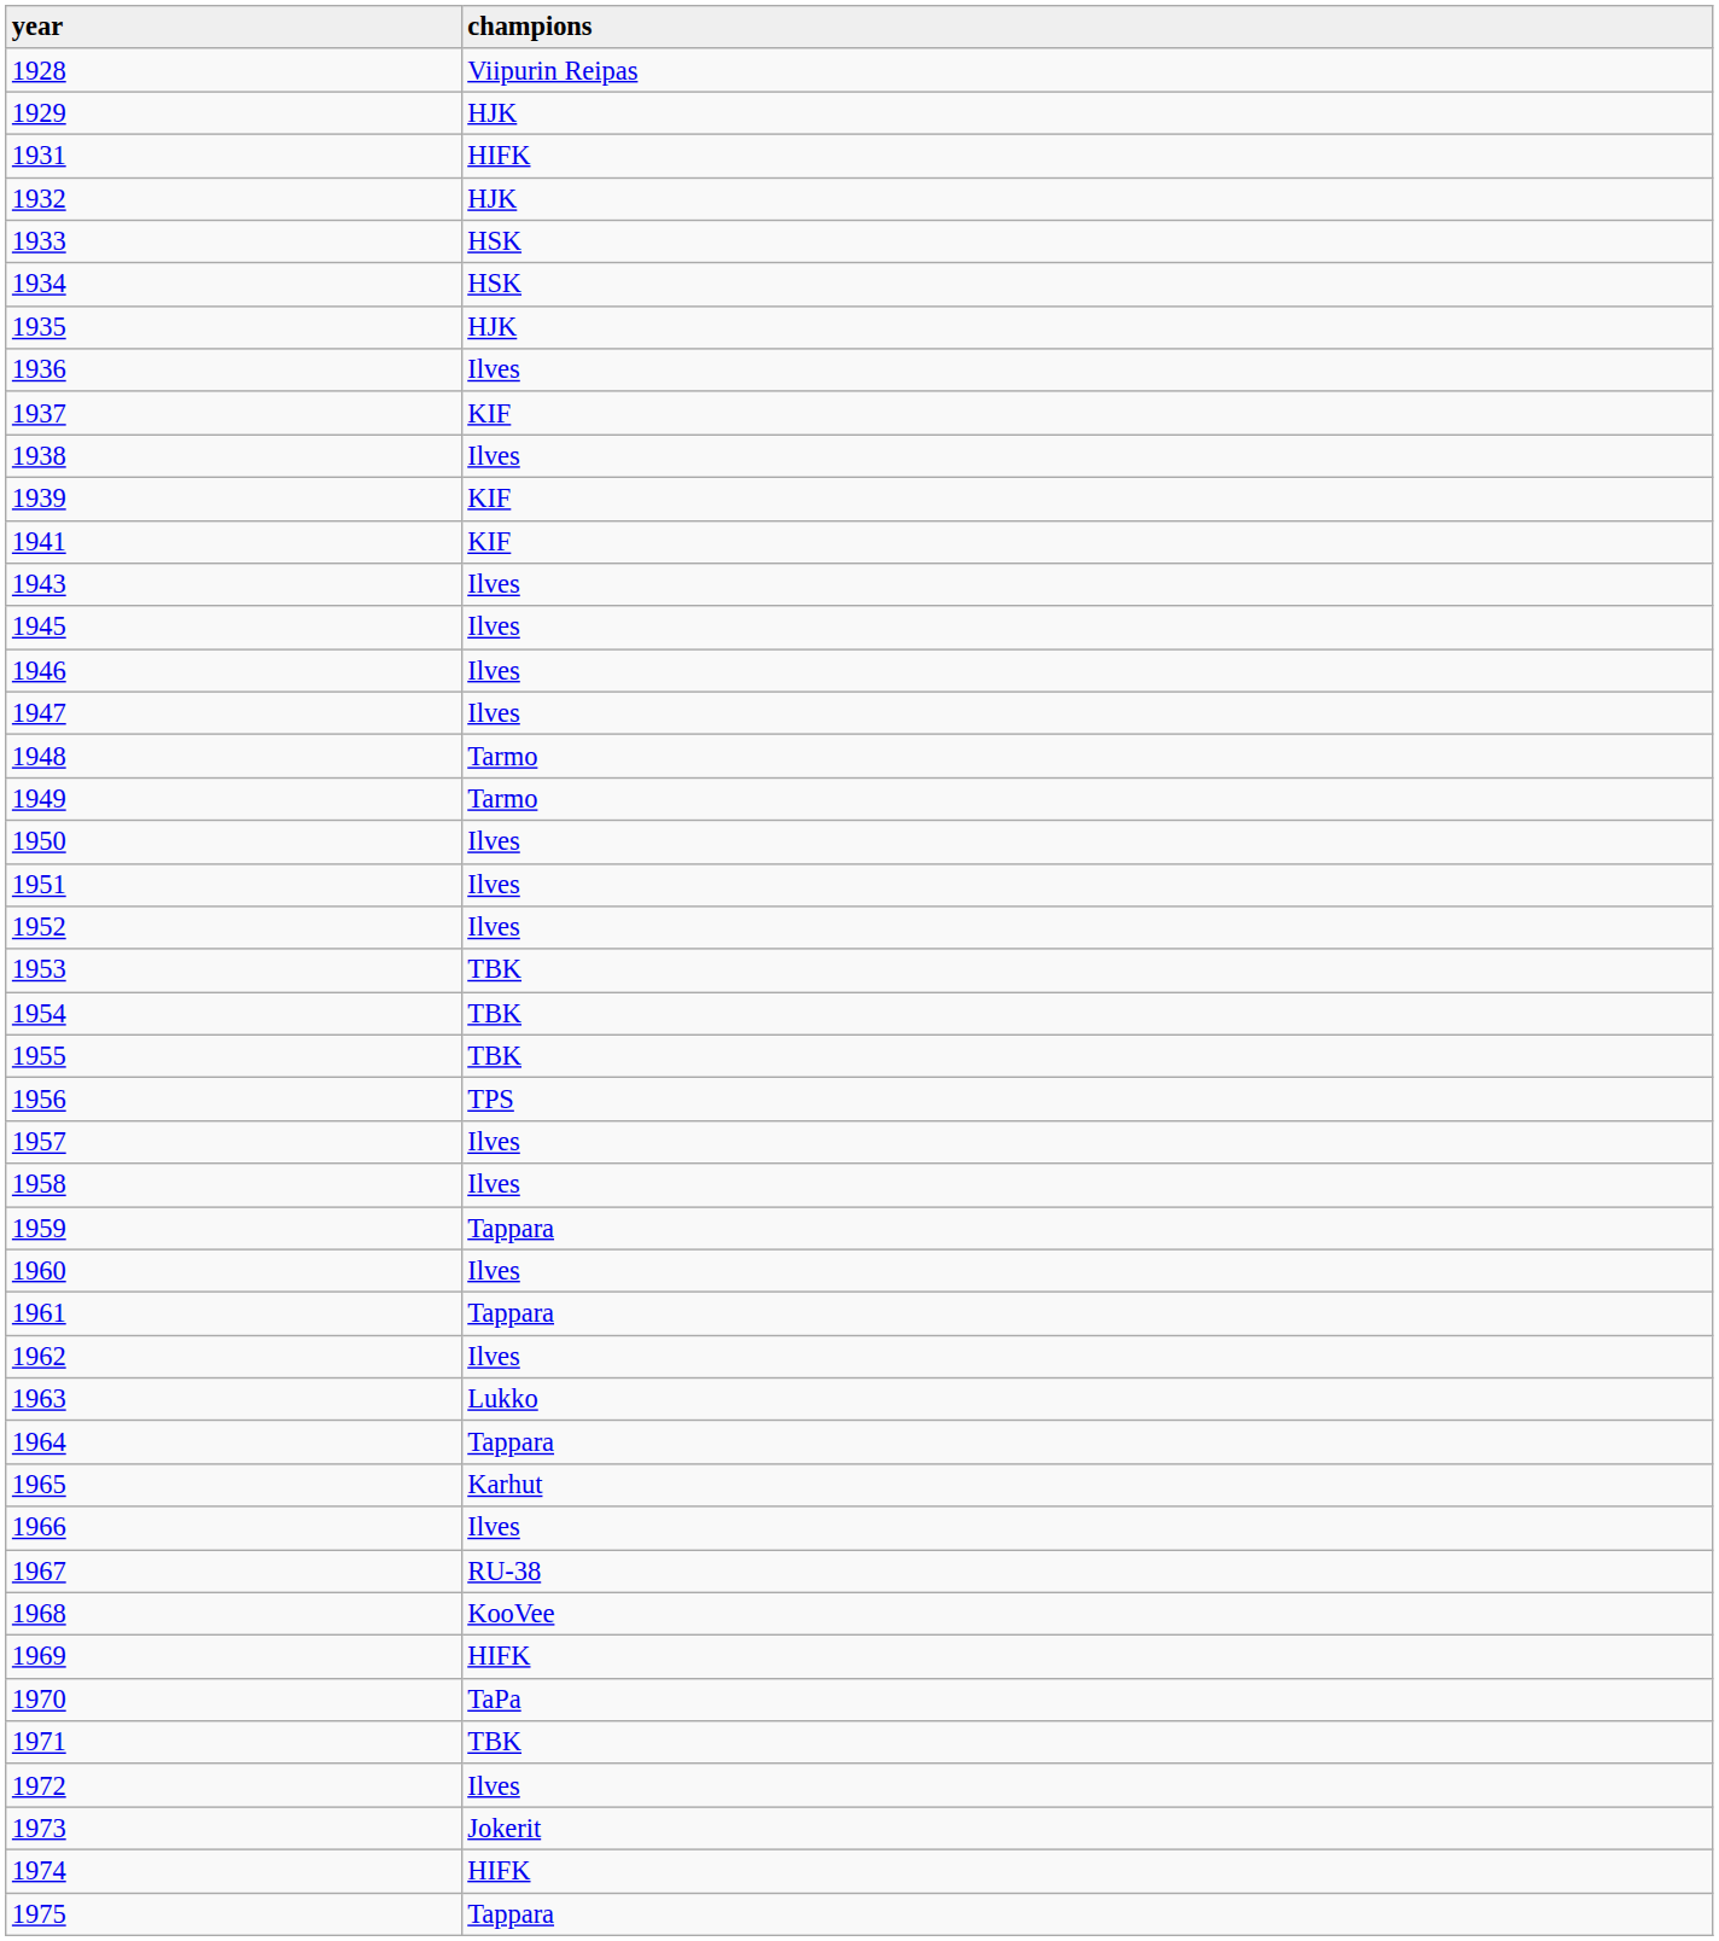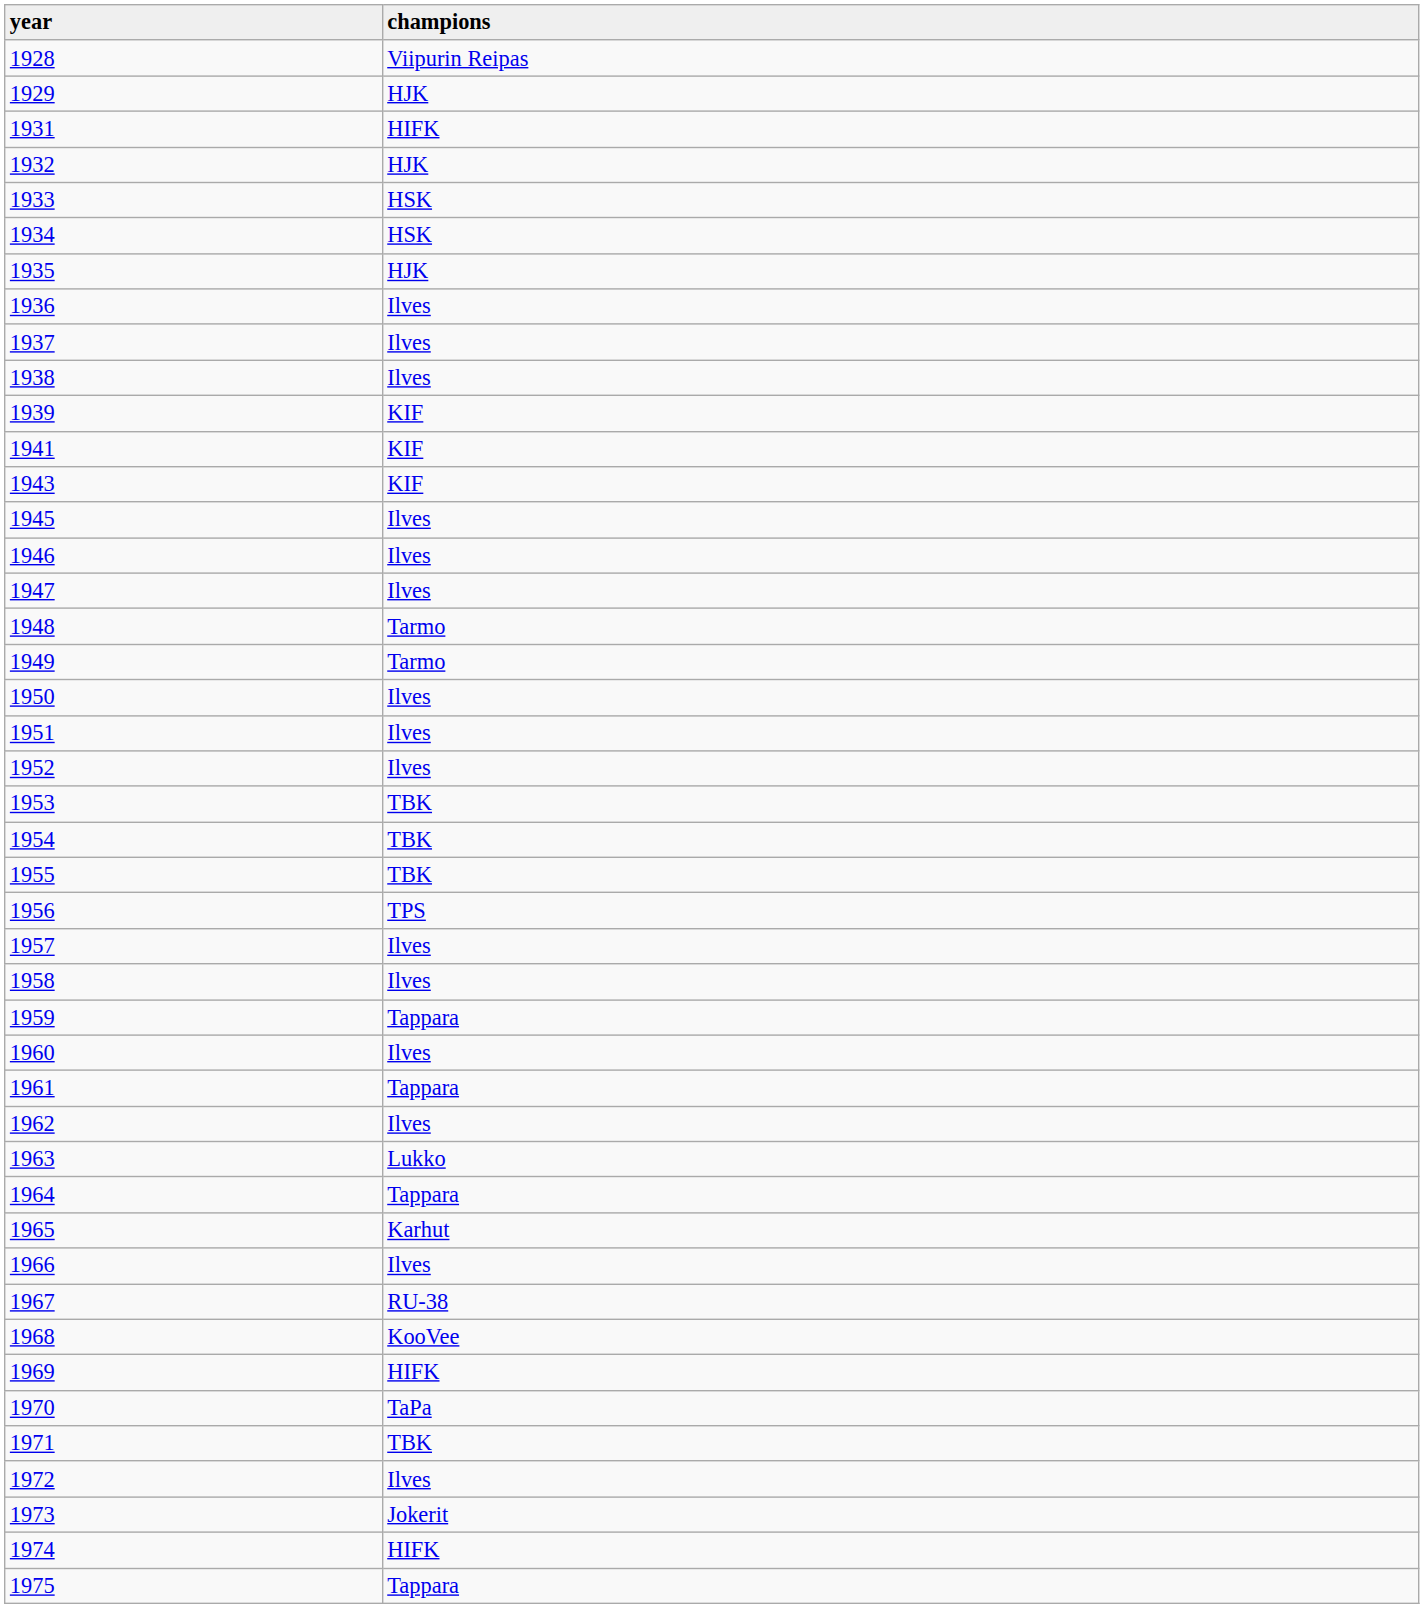 <table class="wikitable" width="80%">
 <tr bgcolor="#efefef">
 <td><strong>year</strong></td>
 <td><strong>champions</strong></td>
 </tr>
 <tr>
 <td><a href='#'>1928</a></td>
 <td><a href='#'>Viipurin Reipas</a></td>
 </tr>
 <tr>
 <td><a href='#'>1929</a></td>
 <td><a href='#'>HJK</a></td>
 </tr>
 <tr>
 <td><a href='#'>1931</a></td>
 <td><a href='#'>HIFK</a></td>
 </tr>
 <tr>
 <td><a href='#'>1932</a></td>
 <td><a href='#'>HJK</a></td>
 </tr>
 <tr>
 <td><a href='#'>1933</a></td>
 <td><a href='#'>HSK</a></td>
 </tr>
 <tr>
 <td><a href='#'>1934</a></td>
 <td><a href='#'>HSK</a></td>
 </tr>
 <tr>
 <td><a href='#'>1935</a></td>
 <td><a href='#'>HJK</a></td>
 </tr>
 <tr>
 <td><a href='#'>1936</a></td>
 <td><a href='#'>Ilves</a></td>
 </tr>
 <tr>
 <td><a href='#'>1937</a></td>
-<td><a href='#'>KIF</a></td>
+<td><a href='#'>Ilves</a></td>
 </tr>
 <tr>
 <td><a href='#'>1938</a></td>
 <td><a href='#'>Ilves</a></td>
 </tr>
 <tr>
 <td><a href='#'>1939</a></td>
 <td><a href='#'>KIF</a></td>
 </tr>
 <tr>
 <td><a href='#'>1941</a></td>
 <td><a href='#'>KIF</a></td>
 </tr>
 <tr>
 <td><a href='#'>1943</a></td>
-<td><a href='#'>Ilves</a></td>
+<td><a href='#'>KIF</a></td>
 </tr>
 <tr>
 <td><a href='#'>1945</a></td>
 <td><a href='#'>Ilves</a></td>
 </tr>
 <tr>
 <td><a href='#'>1946</a></td>
 <td><a href='#'>Ilves</a></td>
 </tr>
 <tr>
 <td><a href='#'>1947</a></td>
 <td><a href='#'>Ilves</a></td>
 </tr>
 <tr>
 <td><a href='#'>1948</a></td>
 <td><a href='#'>Tarmo</a></td>
 </tr>
 <tr>
 <td><a href='#'>1949</a></td>
 <td><a href='#'>Tarmo</a></td>
 </tr>
 <tr>
 <td><a href='#'>1950</a></td>
 <td><a href='#'>Ilves</a></td>
 </tr>
 <tr>
 <td><a href='#'>1951</a></td>
 <td><a href='#'>Ilves</a></td>
 </tr>
 <tr>
 <td><a href='#'>1952</a></td>
 <td><a href='#'>Ilves</a></td>
 </tr>
 <tr>
 <td><a href='#'>1953</a></td>
 <td><a href='#'>TBK</a></td>
 </tr>
 <tr>
 <td><a href='#'>1954</a></td>
 <td><a href='#'>TBK</a></td>
 </tr>
 <tr>
 <td><a href='#'>1955</a></td>
 <td><a href='#'>TBK</a></td>
 </tr>
 <tr>
 <td><a href='#'>1956</a></td>
 <td><a href='#'>TPS</a></td>
 </tr>
 <tr>
 <td><a href='#'>1957</a></td>
 <td><a href='#'>Ilves</a></td>
 </tr>
 <tr>
 <td><a href='#'>1958</a></td>
 <td><a href='#'>Ilves</a></td>
 </tr>
 <tr>
 <td><a href='#'>1959</a></td>
 <td><a href='#'>Tappara</a></td>
 </tr>
 <tr>
 <td><a href='#'>1960</a></td>
 <td><a href='#'>Ilves</a></td>
 </tr>
 <tr>
 <td><a href='#'>1961</a></td>
 <td><a href='#'>Tappara</a></td>
 </tr>
 <tr>
 <td><a href='#'>1962</a></td>
 <td><a href='#'>Ilves</a></td>
 </tr>
 <tr>
 <td><a href='#'>1963</a></td>
 <td><a href='#'>Lukko</a></td>
 </tr>
 <tr>
 <td><a href='#'>1964</a></td>
 <td><a href='#'>Tappara</a></td>
 </tr>
 <tr>
 <td><a href='#'>1965</a></td>
 <td><a href='#'>Karhut</a></td>
 </tr>
 <tr>
 <td><a href='#'>1966</a></td>
 <td><a href='#'>Ilves</a></td>
 </tr>
 <tr>
 <td><a href='#'>1967</a></td>
 <td><a href='#'>RU-38</a></td>
 </tr>
 <tr>
 <td><a href='#'>1968</a></td>
 <td><a href='#'>KooVee</a></td>
 </tr>
 <tr>
 <td><a href='#'>1969</a></td>
 <td><a href='#'>HIFK</a></td>
 </tr>
 <tr>
 <td><a href='#'>1970</a></td>
 <td><a href='#'>TaPa</a></td>
 </tr>
 <tr>
 <td><a href='#'>1971</a></td>
 <td><a href='#'>TBK</a></td>
 </tr>
 <tr>
 <td><a href='#'>1972</a></td>
 <td><a href='#'>Ilves</a></td>
 </tr>
 <tr>
 <td><a href='#'>1973</a></td>
 <td><a href='#'>Jokerit</a></td>
 </tr>
 <tr>
 <td><a href='#'>1974</a></td>
 <td><a href='#'>HIFK</a></td>
 </tr>
 <tr>
 <td><a href='#'>1975</a></td>
 <td><a href='#'>Tappara</a></td>
 </tr>
 <tr>
 </tr>
 </table>
